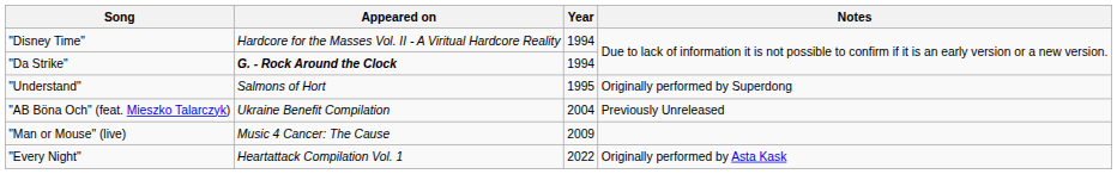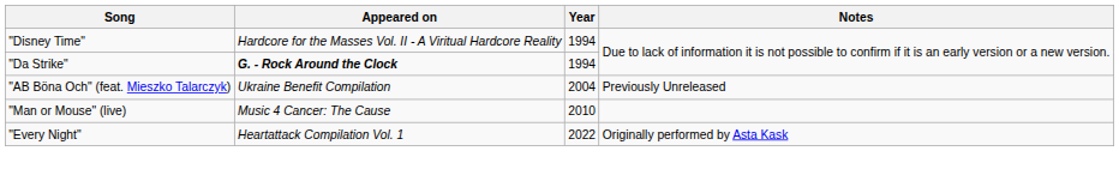 <table class="wikitable">
 <tr>
 <th><small>Song</small></th>
 <th><small> Appeared on</small></th>
 <th><small>Year</small></th>
 <th><small>Notes</small></th>
 </tr>
 <tr>
 <td><small>"Disney Time"</small></td>
 <td><small><em>Hardcore for the Masses Vol. II - A Viritual Hardcore Reality</em></small></td>
 <td><small>1994</small></td>
 <td rowspan="2"><small>Due to lack of information it is not possible to confirm if it is an early version or a new version.</small></td>
 </tr>
 <tr>
 <td><small>"Da Strike"</small></td>
 <td><strong><small><em>G. - Rock Around the Clock</em></small></strong></td>
 <td><small>1994</small></td>
 </tr>
 <tr>
-<td><small>"Understand"</small></td>
-<td><small><em>Salmons of Hort</em></small></td>
-<td><small>1995</small></td>
-<td><small>Originally performed by Superdong</small></td>
-</tr>
-<tr>
 <td><small>"AB Böna Och" (feat. <a href='#'>Mieszko Talarczyk</a>)</small></td>
 <td><small><em>Ukraine Benefit Compilation </em></small></td>
 <td><small>2004</small></td>
 <td><small>Previously Unreleased</small></td>
 </tr>
 <tr>
 <td><small>"Man or Mouse" (live)</small></td>
 <td><small><em>Music 4 Cancer: The Cause</em></small></td>
-<td><small>2009</small></td>
+<td><small>2010</small></td>
 <td></td>
 </tr>
 <tr>
 <td><small>"Every Night" </small></td>
 <td><small><em>Heartattack Compilation Vol. 1</em></small></td>
 <td><small>2022</small></td>
 <td><small>Originally performed by <a href='#'>Asta Kask</a></small></td>
 </tr>
 </table>
